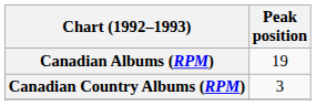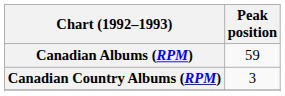 <table class="wikitable sortable plainrowheaders" style="text-align:center">
 <tr>
 <th scope="col">Chart (1992–1993)</th>
 <th scope="col">Peak<br>position</th>
 </tr>
 <tr>
 <th scope="row">Canadian Albums (<em><a href='#'>RPM</a></em>)</th>
-<td>19</td>
+<td>59</td>
 </tr>
 <tr>
 <th scope="row">Canadian Country Albums (<em><a href='#'>RPM</a></em>)</th>
 <td>3</td>
 </tr>
 <tr>
 </tr>
 <tr>
 </tr>
 </table>
